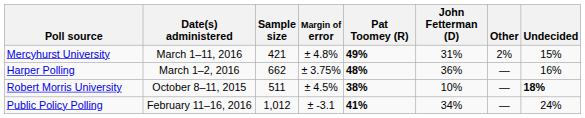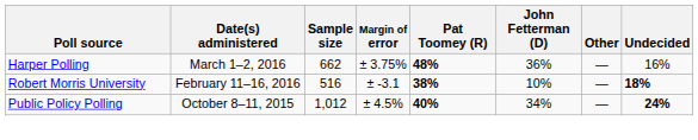 <table class="wikitable">
 <tr valign= bottom>
 <th style="width:200px;">Poll source</th>
 <th style="width:160px;">Date(s)<br>administered</th>
 <th class=small>Sample<br>size</th>
 <th><small>Margin of</small><br>error</th>
 <th style="width:100px;">Pat<br>Toomey (R)</th>
 <th style="width:100px;">John<br>Fetterman (D)</th>
 <th>Other</th>
 <th>Undecided</th>
-</tr>
-<tr>
-<td><a href='#'>Mercyhurst University</a></td>
-<td align=center>March 1–11, 2016</td>
-<td align=center>421</td>
-<td align=center>± 4.8%</td>
-<td><strong>49%</strong></td>
-<td align=center>31%</td>
-<td align=center>2%</td>
-<td align=center>15%</td>
 </tr>
 <tr>
 <td><a href='#'>Harper Polling</a></td>
 <td align=center>March 1–2, 2016</td>
 <td align=center>662</td>
 <td align=center>± 3.75%</td>
 <td><strong>48%</strong></td>
 <td align=center>36%</td>
 <td align=center>—</td>
 <td align=center>16%</td>
 </tr>
 <tr>
 <td><a href='#'>Robert Morris University</a></td>
-<td align=center>October 8–11, 2015</td>
-<td align=center>511</td>
-<td align=center>± 4.5%</td>
+<td align=center>February 11–16, 2016</td>
+<td align=center>516</td>
+<td align=center>± -3.1</td>
 <td><strong>38%</strong></td>
 <td align=center>10%</td>
 <td align=center>—</td>
 <td><strong>18%</strong></td>
 </tr>
 <tr>
 <td><a href='#'>Public Policy Polling</a></td>
-<td align=center>February 11–16, 2016</td>
+<td align=center>October 8–11, 2015</td>
 <td align=center>1,012</td>
-<td align=center>± -3.1</td>
-<td><strong>41%</strong></td>
+<td align=center>± 4.5%</td>
+<td><strong>40%</strong></td>
 <td align=center>34%</td>
 <td align=center>—</td>
-<td align=center>24%</td>
+<td align=center><strong>24%</strong></td>
 </tr>
 </table>
